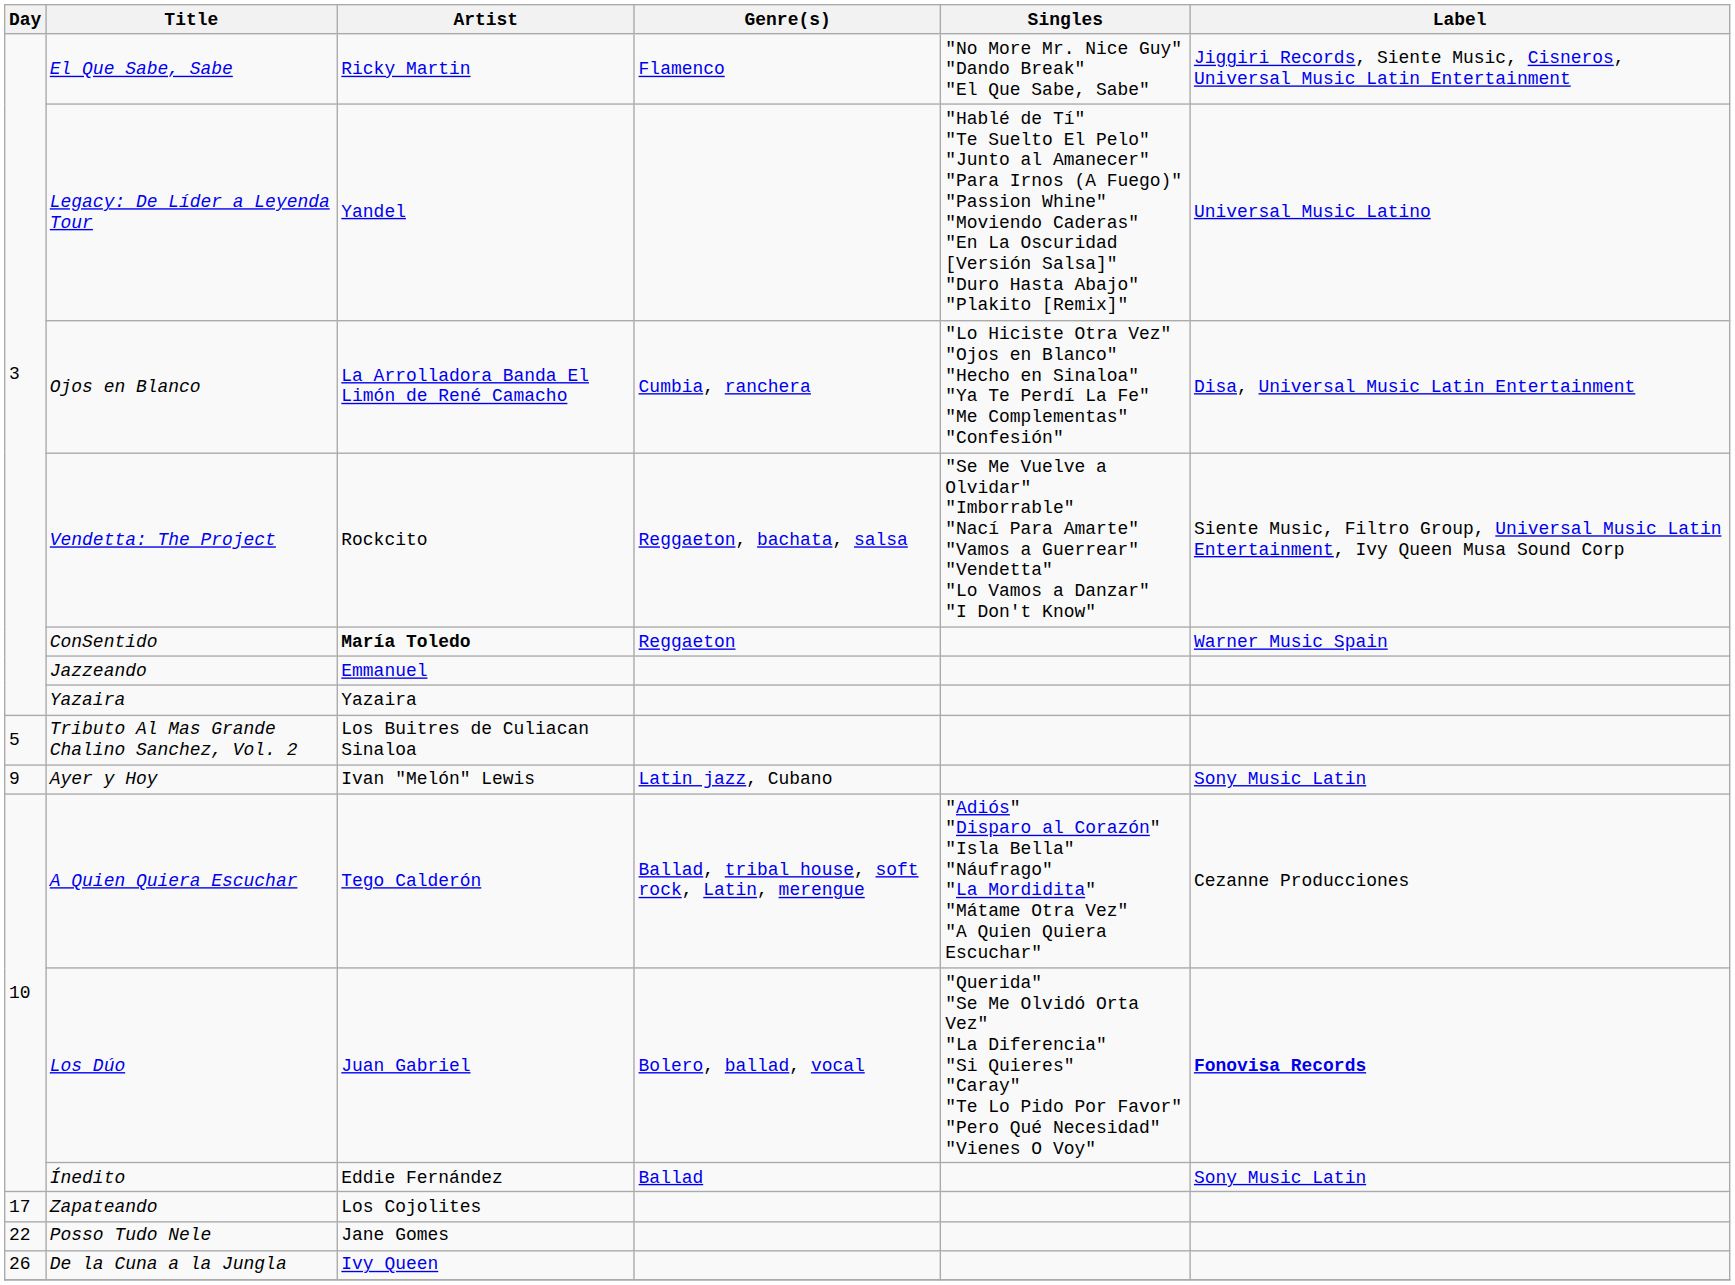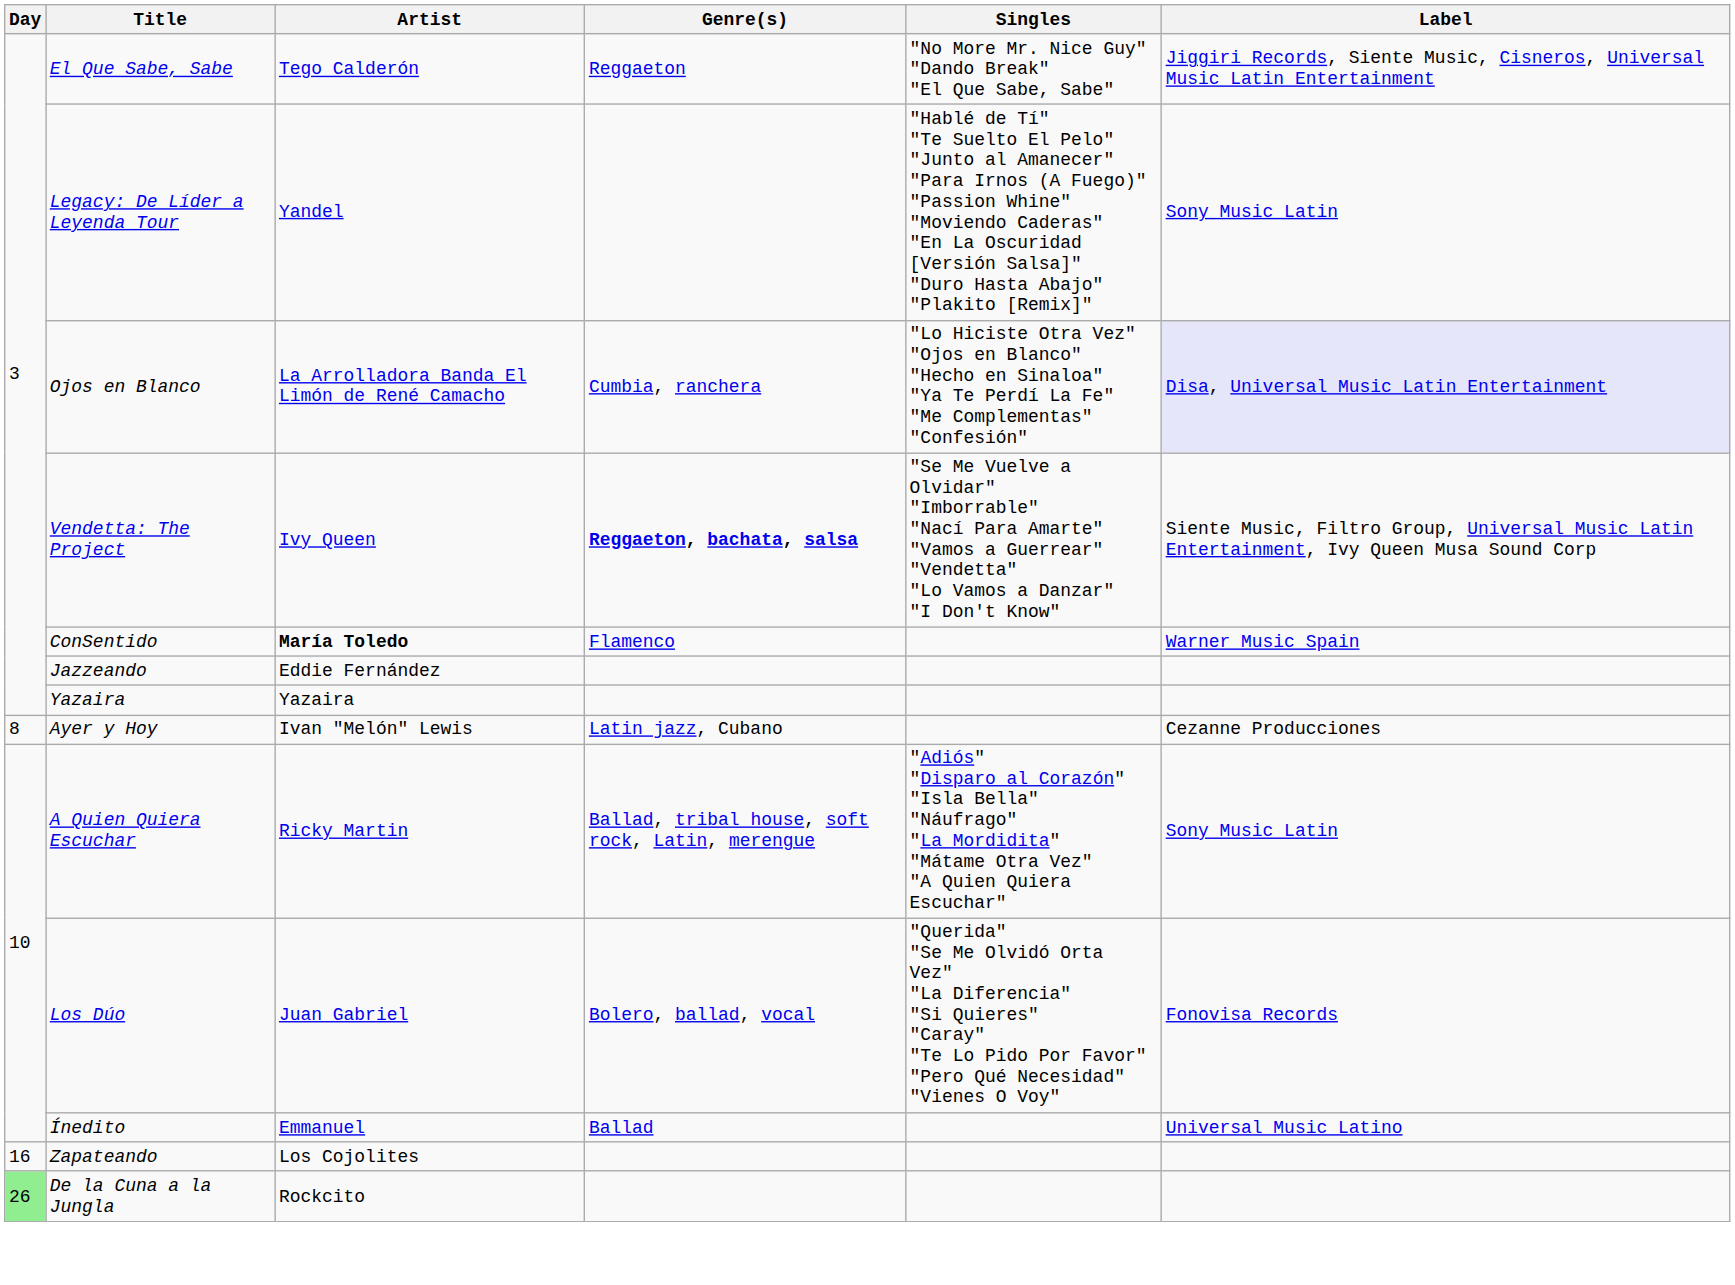 <table class="wikitable sortable" style="text-align: left;">
 <tr>
 <th>Day</th>
 <th>Title</th>
 <th>Artist</th>
 <th>Genre(s)</th>
 <th>Singles</th>
 <th>Label</th>
 </tr>
 <tr>
 <td rowspan="7">3</td>
 <td><em><a href='#'>El Que Sabe, Sabe</a></em></td>
-<td><a href='#'>Ricky Martin</a></td>
-<td><a href='#'>Flamenco</a></td>
+<td><a href='#'>Tego Calderón</a></td>
+<td><a href='#'>Reggaeton</a></td>
 <td>"No More Mr. Nice Guy"<br>"Dando Break"<br>"El Que Sabe, Sabe"</td>
 <td><a href='#'>Jiggiri Records</a>, Siente Music, <a href='#'>Cisneros</a>, <a href='#'>Universal Music Latin Entertainment</a></td>
 </tr>
 <tr>
 <td><em><a href='#'>Legacy: De Líder a Leyenda Tour</a></em></td>
 <td><a href='#'>Yandel</a></td>
 <td></td>
 <td>"Hablé de Tí"<br>"Te Suelto El Pelo"<br>"Junto al Amanecer"<br>"Para Irnos (A Fuego)"<br>"Passion Whine"<br>"Moviendo Caderas"<br>"En La Oscuridad [Versión Salsa]"<br>"Duro Hasta Abajo"<br>"Plakito [Remix]"</td>
-<td><a href='#'>Universal Music Latino</a></td>
+<td><a href='#'>Sony Music Latin</a></td>
 </tr>
 <tr>
 <td><em>Ojos en Blanco</em></td>
 <td><a href='#'>La Arrolladora Banda El Limón de René Camacho</a></td>
 <td><a href='#'>Cumbia</a>, <a href='#'>ranchera</a></td>
 <td>"Lo Hiciste Otra Vez"<br>"Ojos en Blanco"<br>"Hecho en Sinaloa"<br>"Ya Te Perdí La Fe"<br>"Me Complementas"<br>"Confesión"</td>
-<td><a href='#'>Disa</a>, <a href='#'>Universal Music Latin Entertainment</a></td>
+<td style="background: lavender;"><a href='#'>Disa</a>, <a href='#'>Universal Music Latin Entertainment</a></td>
 </tr>
 <tr>
 <td><em><a href='#'>Vendetta: The Project</a></em></td>
-<td>Rockcito</td>
-<td><a href='#'>Reggaeton</a>, <a href='#'>bachata</a>, <a href='#'>salsa</a></td>
+<td><a href='#'>Ivy Queen</a></td>
+<td><strong><a href='#'>Reggaeton</a>, <a href='#'>bachata</a>, <a href='#'>salsa</a></strong></td>
 <td>"Se Me Vuelve a Olvidar"<br>"Imborrable"<br>"Nací Para Amarte"<br>"Vamos a Guerrear"<br>"Vendetta"<br>"Lo Vamos a Danzar"<br>"I Don't Know"</td>
 <td>Siente Music, Filtro Group, <a href='#'>Universal Music Latin Entertainment</a>, Ivy Queen Musa Sound Corp</td>
 </tr>
 <tr>
 <td><em>ConSentido</em></td>
 <td><strong>María Toledo</strong></td>
-<td><a href='#'>Reggaeton</a></td>
+<td><a href='#'>Flamenco</a></td>
 <td></td>
 <td><a href='#'>Warner Music Spain</a></td>
 </tr>
 <tr>
 <td><em>Jazzeando</em></td>
-<td><a href='#'>Emmanuel</a></td>
+<td>Eddie Fernández</td>
 <td></td>
 <td></td>
 <td></td>
 </tr>
 <tr>
 <td><em>Yazaira</em></td>
 <td>Yazaira</td>
 <td></td>
 <td></td>
 <td></td>
 </tr>
 <tr>
-<td>5</td>
-<td><em>Tributo Al Mas Grande Chalino Sanchez, Vol. 2</em></td>
-<td>Los Buitres de Culiacan Sinaloa</td>
-<td></td>
-<td></td>
-<td></td>
-</tr>
-<tr>
-<td>9</td>
+<td>8</td>
 <td><em>Ayer y Hoy</em></td>
 <td>Ivan "Melón" Lewis</td>
 <td><a href='#'>Latin jazz</a>, Cubano</td>
 <td></td>
-<td><a href='#'>Sony Music Latin</a></td>
+<td>Cezanne Producciones</td>
 </tr>
 <tr>
 <td rowspan="3">10</td>
 <td><em><a href='#'>A Quien Quiera Escuchar</a></em></td>
-<td><a href='#'>Tego Calderón</a></td>
+<td><a href='#'>Ricky Martin</a></td>
 <td><a href='#'>Ballad</a>, <a href='#'>tribal house</a>, <a href='#'>soft rock</a>, <a href='#'>Latin</a>, <a href='#'>merengue</a></td>
 <td>"<a href='#'>Adiós</a>"<br>"<a href='#'>Disparo al Corazón</a>"<br>"Isla Bella"<br>"Náufrago"<br>"<a href='#'>La Mordidita</a>"<br>"Mátame Otra Vez"<br>"A Quien Quiera Escuchar"</td>
-<td>Cezanne Producciones</td>
+<td><a href='#'>Sony Music Latin</a></td>
 </tr>
 <tr>
 <td><em><a href='#'>Los Dúo</a></em></td>
 <td><a href='#'>Juan Gabriel</a></td>
 <td><a href='#'>Bolero</a>, <a href='#'>ballad</a>, <a href='#'>vocal</a></td>
 <td>"Querida"<br>"Se Me Olvidó Orta Vez"<br>"La Diferencia"<br>"Si Quieres"<br>"Caray"<br>"Te Lo Pido Por Favor"<br>"Pero Qué Necesidad"<br>"Vienes O Voy"</td>
-<td><strong><a href='#'>Fonovisa Records</a></strong></td>
+<td><a href='#'>Fonovisa Records</a></td>
 </tr>
 <tr>
 <td><em>Ínedito</em></td>
-<td>Eddie Fernández</td>
+<td><a href='#'>Emmanuel</a></td>
 <td><a href='#'>Ballad</a></td>
 <td></td>
-<td><a href='#'>Sony Music Latin</a></td>
+<td><a href='#'>Universal Music Latino</a></td>
 </tr>
 <tr>
-<td>17</td>
+<td>16</td>
 <td><em>Zapateando</em></td>
 <td>Los Cojolites</td>
 <td></td>
 <td></td>
 <td></td>
 </tr>
 <tr>
-<td>22</td>
-<td><em>Posso Tudo Nele</em></td>
-<td>Jane Gomes</td>
-<td></td>
-<td></td>
-<td></td>
-</tr>
-<tr>
-<td>26</td>
+<td style="background: lightgreen;">26</td>
 <td><em>De la Cuna a la Jungla</em></td>
-<td><a href='#'>Ivy Queen</a></td>
+<td>Rockcito</td>
 <td></td>
 <td></td>
 <td></td>
 </tr>
 <tr>
 </tr>
 </table>
